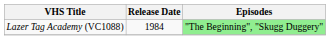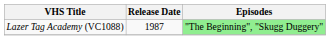 <table class="wikitable">
 <tr>
 <th>VHS Title</th>
 <th>Release Date</th>
 <th>Episodes</th>
 </tr>
 <tr style="text-align:center;">
 <td><em>Lazer Tag Academy</em> (VC1088)</td>
-<td>1984</td>
+<td>1987</td>
 <td style="background: lightgreen;">"The Beginning", "Skugg Duggery"</td>
 </tr>
 <tr style="text-align:center;">
 </tr>
 </table>
